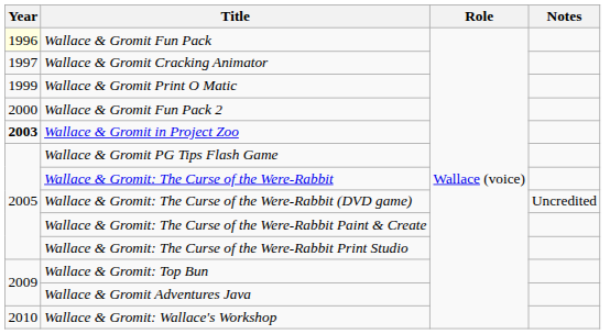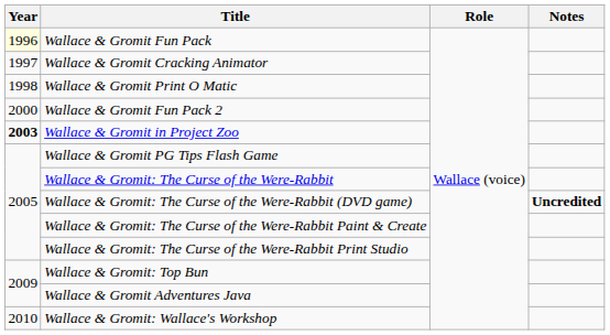 <table class="wikitable">
 <tr>
 <th>Year</th>
 <th>Title</th>
 <th>Role</th>
 <th>Notes</th>
 </tr>
 <tr>
 <td style="background: lightyellow;">1996</td>
 <td><em>Wallace & Gromit Fun Pack</em></td>
 <td rowspan="14"><a href='#'>Wallace</a> (voice)</td>
 <td></td>
 </tr>
 <tr>
 <td>1997</td>
 <td><em>Wallace & Gromit Cracking Animator</em></td>
 <td></td>
 </tr>
 <tr>
-<td>1999</td>
+<td>1998</td>
 <td><em>Wallace & Gromit Print O Matic</em></td>
 <td></td>
 </tr>
 <tr>
 <td>2000</td>
 <td><em>Wallace & Gromit Fun Pack 2</em></td>
 <td></td>
 </tr>
 <tr>
 <td><strong>2003</strong></td>
 <td><em><a href='#'>Wallace & Gromit in Project Zoo</a></em></td>
 <td></td>
 </tr>
 <tr>
 <td rowspan="5">2005</td>
 <td><em>Wallace & Gromit PG Tips Flash Game</em></td>
 <td></td>
 </tr>
 <tr>
 <td><em><a href='#'>Wallace & Gromit: The Curse of the Were-Rabbit</a></em></td>
 <td></td>
 </tr>
 <tr>
 <td><em>Wallace & Gromit: The Curse of the Were-Rabbit (DVD game)</em></td>
-<td>Uncredited</td>
+<td><strong>Uncredited</strong></td>
 </tr>
 <tr>
 <td><em>Wallace & Gromit: The Curse of the Were-Rabbit Paint & Create</em></td>
 <td></td>
 </tr>
 <tr>
 <td><em>Wallace & Gromit: The Curse of the Were-Rabbit Print Studio</em></td>
 <td></td>
 </tr>
 <tr>
 <td rowspan="2">2009</td>
 <td><em>Wallace & Gromit: Top Bun</em></td>
 <td></td>
 </tr>
 <tr>
 <td><em>Wallace & Gromit Adventures Java</em></td>
 <td></td>
 </tr>
 <tr>
 <td rowspan="2">2010</td>
 <td><em>Wallace & Gromit: Wallace's Workshop</em></td>
 <td></td>
 </tr>
 </table>
